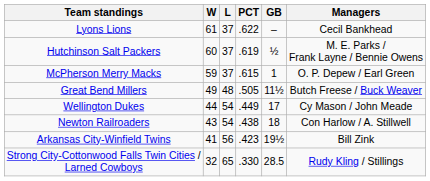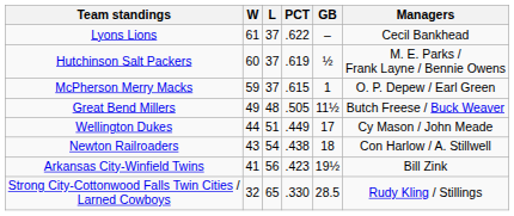 <table class="wikitable">
 <tr align=center>
 <th>Team standings</th>
 <th>W</th>
 <th>L</th>
 <th>PCT</th>
 <th>GB</th>
 <th>Managers</th>
 </tr>
 <tr align=center>
 <td><a href='#'>Lyons Lions</a></td>
 <td>61</td>
 <td>37</td>
 <td>.622</td>
 <td>–</td>
 <td>Cecil Bankhead</td>
 </tr>
 <tr align=center>
 <td><a href='#'>Hutchinson Salt Packers</a></td>
 <td>60</td>
 <td>37</td>
 <td>.619</td>
 <td>½</td>
 <td>M. E. Parks /<br>Frank Layne / Bennie Owens</td>
 </tr>
 <tr align=center>
 <td><a href='#'>McPherson Merry Macks</a></td>
 <td>59</td>
 <td>37</td>
 <td>.615</td>
 <td>1</td>
 <td>O. P. Depew / Earl Green</td>
 </tr>
 <tr align=center>
 <td><a href='#'>Great Bend Millers</a></td>
 <td>49</td>
 <td>48</td>
 <td>.505</td>
 <td>11½</td>
 <td>Butch Freese / <a href='#'>Buck Weaver</a></td>
 </tr>
 <tr align=center>
 <td><a href='#'>Wellington Dukes</a></td>
 <td>44</td>
-<td>54</td>
+<td>51</td>
 <td>.449</td>
 <td>17</td>
 <td>Cy Mason / John Meade</td>
 </tr>
 <tr align=center>
 <td><a href='#'>Newton Railroaders</a></td>
 <td>43</td>
 <td>54</td>
 <td>.438</td>
 <td>18</td>
 <td>Con Harlow / A. Stillwell</td>
 </tr>
 <tr align=center>
 <td><a href='#'>Arkansas City-Winfield Twins</a></td>
 <td>41</td>
 <td>56</td>
 <td>.423</td>
 <td>19½</td>
 <td>Bill Zink</td>
 </tr>
 <tr align=center>
 <td><a href='#'>Strong City-Cottonwood Falls Twin Cities</a> /<br><a href='#'>Larned Cowboys</a></td>
 <td>32</td>
 <td>65</td>
 <td>.330</td>
 <td>28.5</td>
 <td><a href='#'>Rudy Kling</a> / Stillings</td>
 </tr>
 </table>
